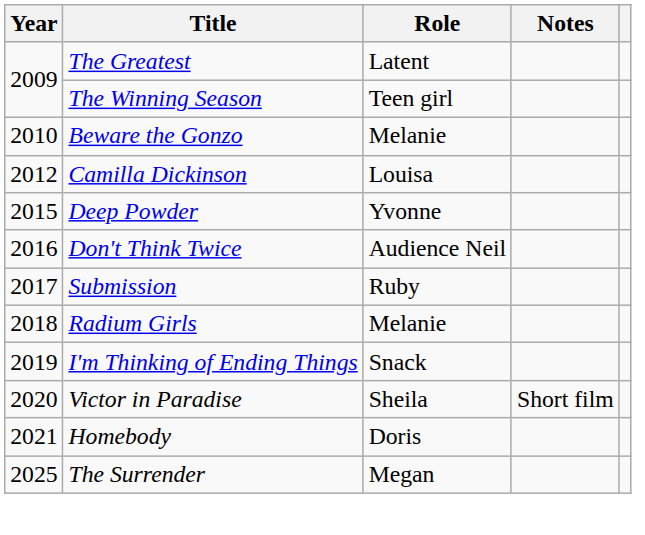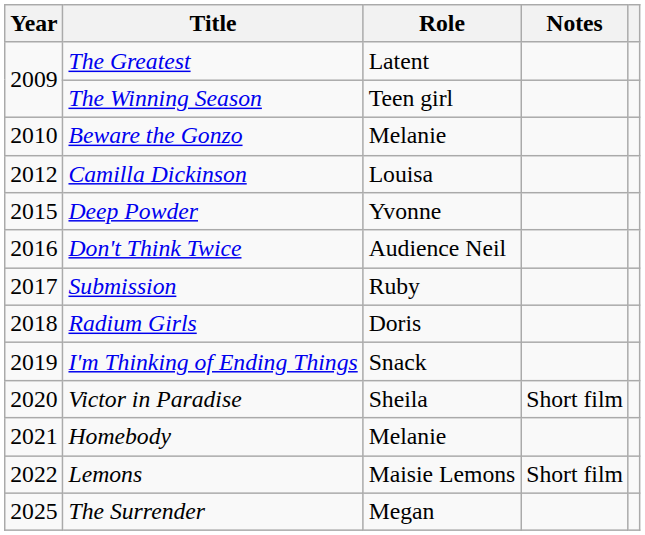 <table class="wikitable">
 <tr>
 <th>Year</th>
 <th>Title</th>
 <th>Role</th>
 <th class="unsortable">Notes</th>
 <th class="unsortable"></th>
 </tr>
 <tr>
 <td rowspan=2>2009</td>
 <td><em><a href='#'>The Greatest</a></em></td>
 <td>Latent</td>
 <td></td>
 <td></td>
 </tr>
 <tr>
 <td><em><a href='#'>The Winning Season</a></em></td>
 <td>Teen girl</td>
 <td></td>
 <td></td>
 </tr>
 <tr>
 <td>2010</td>
 <td><em><a href='#'>Beware the Gonzo</a></em></td>
 <td>Melanie</td>
 <td></td>
 <td></td>
 </tr>
 <tr>
 <td>2012</td>
 <td><em><a href='#'>Camilla Dickinson</a></em></td>
 <td>Louisa</td>
 <td></td>
 <td></td>
 </tr>
 <tr>
 <td>2015</td>
 <td><em><a href='#'>Deep Powder</a></em></td>
 <td>Yvonne</td>
 <td></td>
 <td></td>
 </tr>
 <tr>
 <td>2016</td>
 <td><em><a href='#'>Don't Think Twice</a></em></td>
 <td>Audience Neil</td>
 <td></td>
 <td></td>
 </tr>
 <tr>
 <td>2017</td>
 <td><em><a href='#'>Submission</a></em></td>
 <td>Ruby</td>
 <td></td>
 <td></td>
 </tr>
 <tr>
 <td>2018</td>
 <td><em><a href='#'>Radium Girls</a></em></td>
-<td>Melanie</td>
+<td>Doris</td>
 <td></td>
 <td></td>
 </tr>
 <tr>
 <td>2019</td>
 <td><em><a href='#'>I'm Thinking of Ending Things</a></em></td>
 <td>Snack</td>
 <td></td>
 <td></td>
 </tr>
 <tr>
 <td>2020</td>
 <td><em>Victor in Paradise</em></td>
 <td>Sheila</td>
 <td>Short film</td>
 <td></td>
 </tr>
 <tr>
 <td>2021</td>
 <td><em>Homebody</em></td>
-<td>Doris</td>
+<td>Melanie</td>
 <td></td>
+<td></td>
+</tr>
+<tr>
+<td>2022</td>
+<td><em>Lemons</em></td>
+<td>Maisie Lemons</td>
+<td>Short film</td>
 <td></td>
 </tr>
 <tr>
 <td>2025</td>
 <td><em>The Surrender</em></td>
 <td>Megan</td>
 <td></td>
 <td></td>
 </tr>
 </table>
